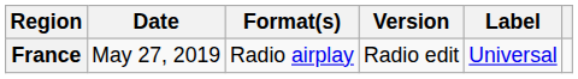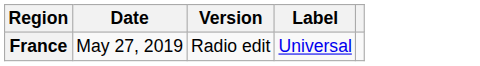 <table class="wikitable plainrowheaders">
 <tr>
 <th scope="col">Region</th>
 <th scope="col">Date</th>
-<th scope="col">Format(s)</th>
 <th scope="col">Version</th>
 <th scope="col">Label</th>
 <th scope="col"></th>
 </tr>
 <tr>
 <th scope="row">France</th>
 <td>May 27, 2019</td>
-<td>Radio <a href='#'>airplay</a></td>
 <td>Radio edit</td>
 <td><a href='#'>Universal</a></td>
 <td style="text-align:center;"></td>
 </tr>
 </table>
